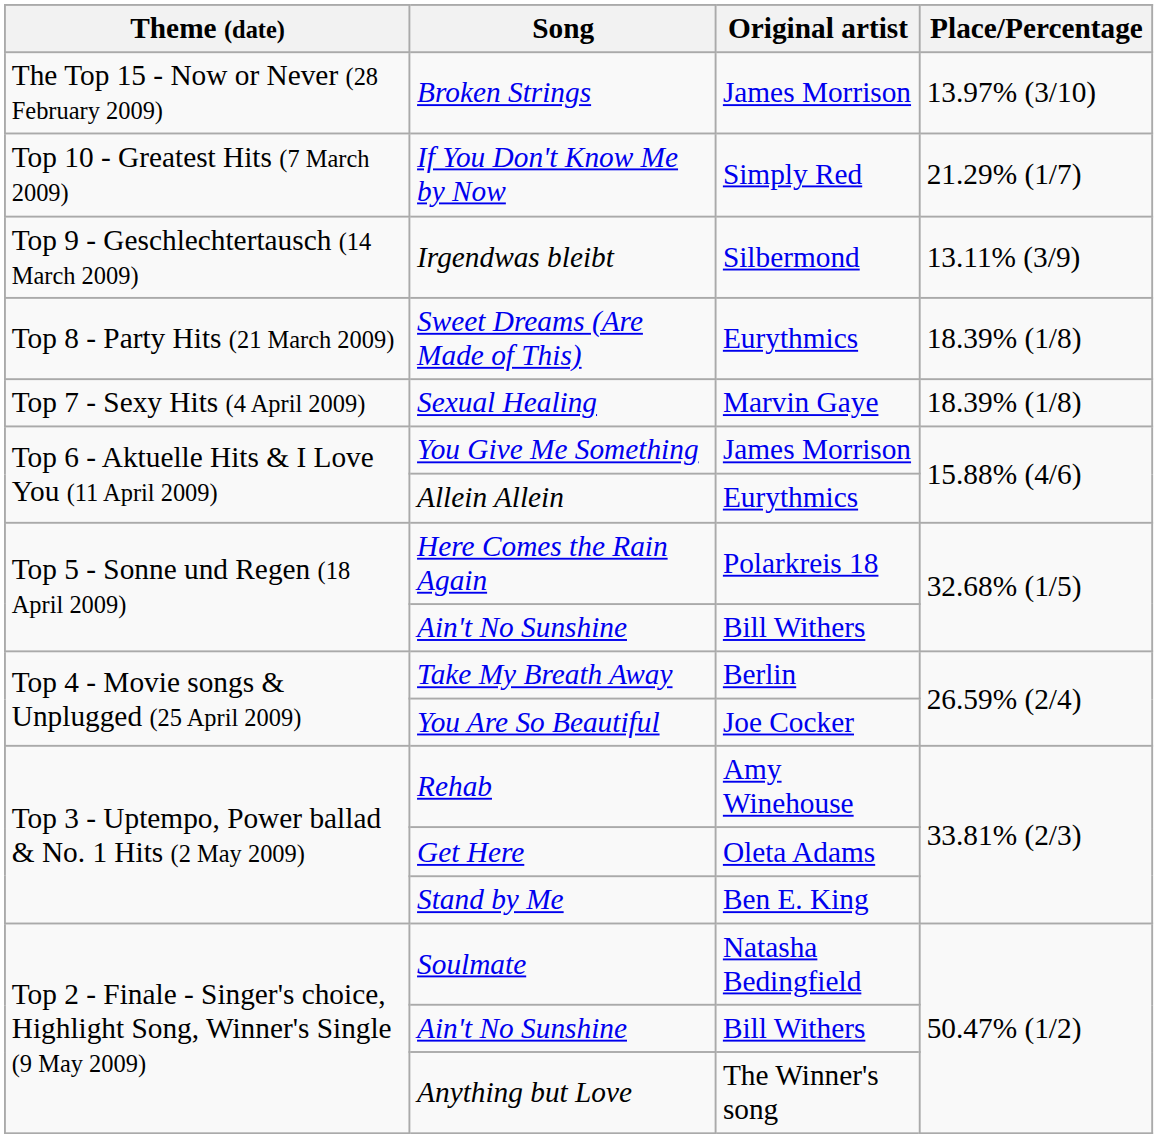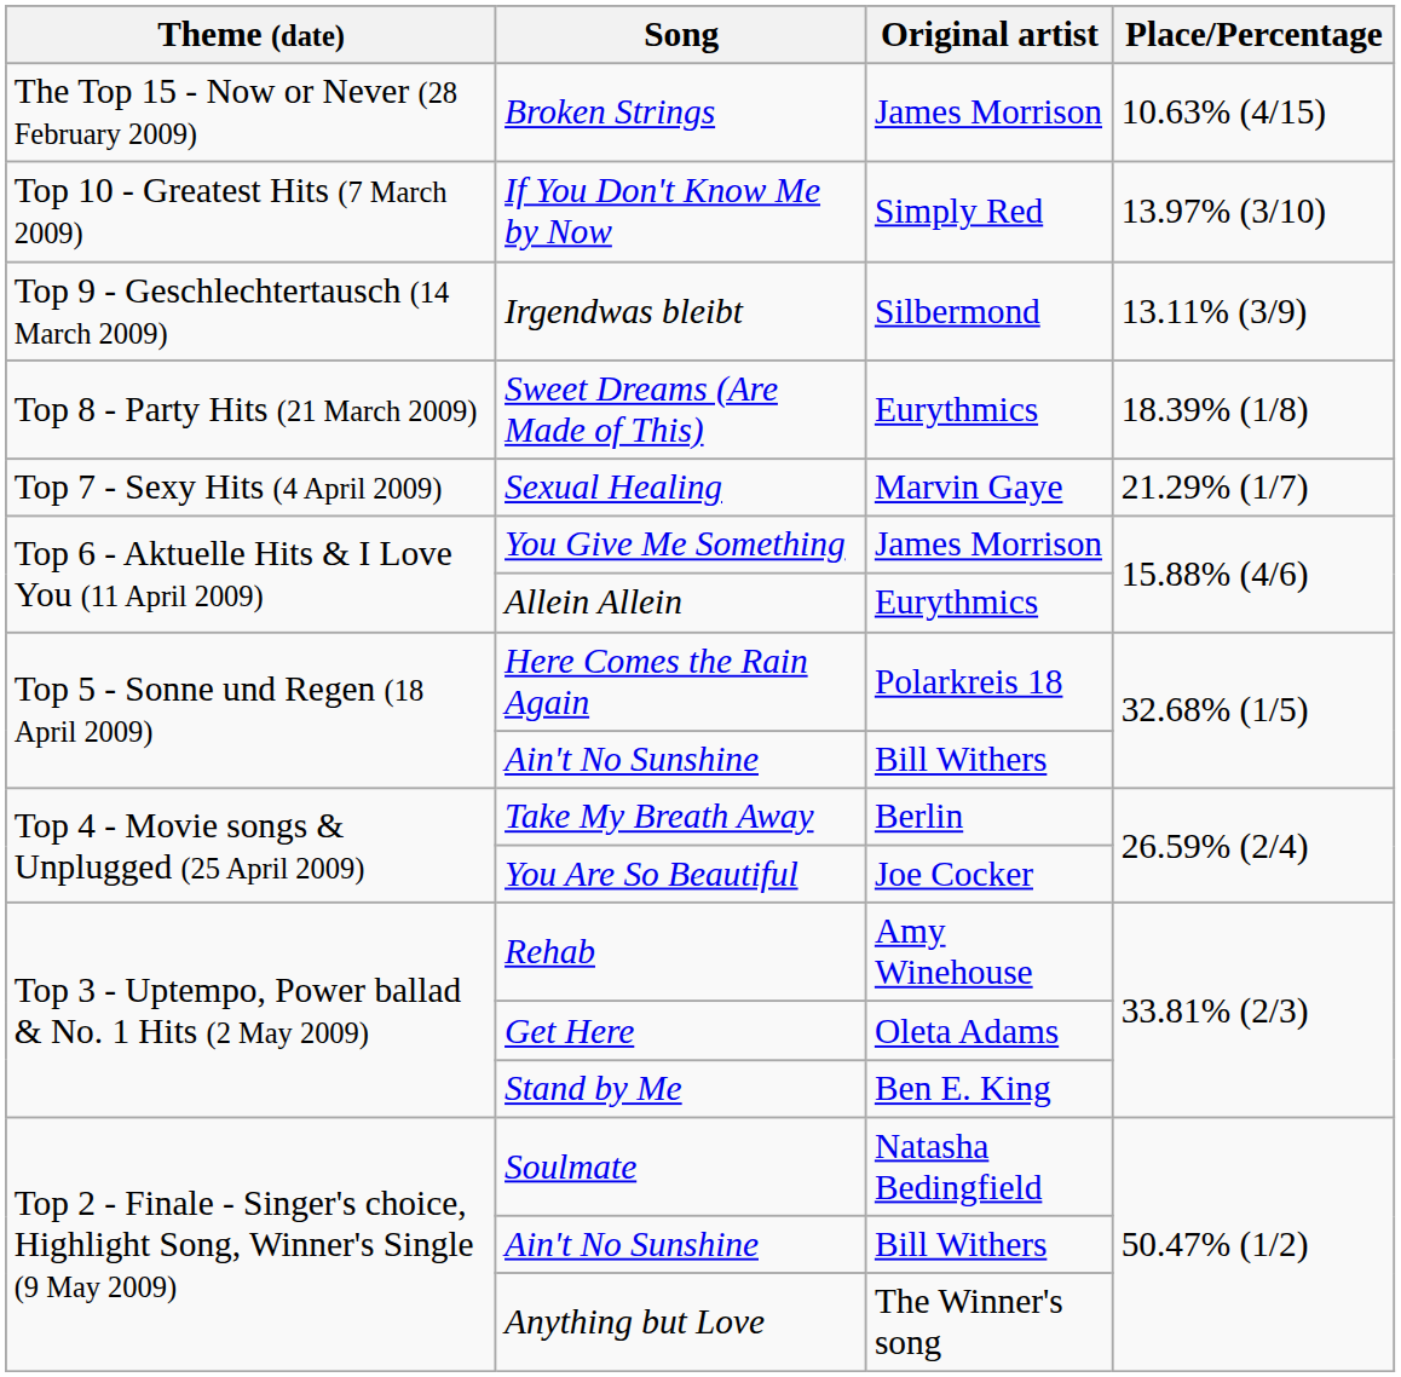 <table class="wikitable" style="font-size:97%;">
 <tr>
 <th style="width:300px;">Theme <small>(date)</small></th>
 <th style="width:250px;">Song</th>
 <th style="width:130px;">Original artist</th>
 <th style="width:120px;">Place/Percentage </th>
 </tr>
 <tr>
 <td>The Top 15 - Now or Never <small>(28 February 2009)</small></td>
 <td><em><a href='#'>Broken Strings</a></em></td>
 <td><a href='#'>James Morrison</a></td>
-<td>13.97% (3/10)</td>
+<td>10.63% (4/15)</td>
 </tr>
 <tr>
 <td>Top 10 - Greatest Hits <small>(7 March 2009)</small></td>
 <td><em><a href='#'>If You Don't Know Me by Now</a></em></td>
 <td><a href='#'>Simply Red</a></td>
-<td>21.29% (1/7)</td>
+<td>13.97% (3/10)</td>
 </tr>
 <tr>
 <td>Top 9 - Geschlechtertausch <small>(14 March 2009)</small></td>
 <td><em>Irgendwas bleibt</em></td>
 <td><a href='#'>Silbermond</a></td>
 <td>13.11% (3/9)</td>
 </tr>
 <tr>
 <td>Top 8 - Party Hits <small>(21 March 2009)</small></td>
 <td><em><a href='#'>Sweet Dreams (Are Made of This)</a></em></td>
 <td><a href='#'>Eurythmics</a></td>
 <td>18.39% (1/8)</td>
 </tr>
 <tr>
 <td>Top 7 - Sexy Hits <small>(4 April 2009)</small></td>
 <td><em><a href='#'>Sexual Healing</a></em></td>
 <td><a href='#'>Marvin Gaye</a></td>
-<td>18.39% (1/8)</td>
+<td>21.29% (1/7)</td>
 </tr>
 <tr>
 <td rowspan="2">Top 6 - Aktuelle Hits & I Love You <small>(11 April 2009)</small></td>
 <td><em><a href='#'>You Give Me Something</a></em></td>
 <td><a href='#'>James Morrison</a></td>
 <td rowspan="2">15.88% (4/6)</td>
 </tr>
 <tr>
 <td><em>Allein Allein</em></td>
 <td><a href='#'>Eurythmics</a></td>
 </tr>
 <tr>
 <td rowspan="2">Top 5 - Sonne und Regen <small>(18 April 2009)</small></td>
 <td><em><a href='#'>Here Comes the Rain Again</a></em></td>
 <td><a href='#'>Polarkreis 18</a></td>
 <td rowspan="2">32.68% (1/5)</td>
 </tr>
 <tr>
 <td><em><a href='#'>Ain't No Sunshine</a></em></td>
 <td><a href='#'>Bill Withers</a></td>
 </tr>
 <tr>
 <td rowspan="2">Top 4 - Movie songs & Unplugged <small>(25 April 2009)</small></td>
 <td><em><a href='#'>Take My Breath Away</a></em></td>
 <td><a href='#'>Berlin</a></td>
 <td rowspan="2">26.59% (2/4)</td>
 </tr>
 <tr>
 <td><em><a href='#'>You Are So Beautiful</a></em></td>
 <td><a href='#'>Joe Cocker</a></td>
 </tr>
 <tr>
 <td rowspan="3">Top 3 - Uptempo, Power ballad & No. 1 Hits <small>(2 May 2009)</small></td>
 <td><em><a href='#'>Rehab</a></em></td>
 <td><a href='#'>Amy Winehouse</a></td>
 <td rowspan="3">33.81% (2/3)</td>
 </tr>
 <tr>
 <td><em><a href='#'>Get Here</a></em></td>
 <td><a href='#'>Oleta Adams</a></td>
 </tr>
 <tr>
 <td><em><a href='#'>Stand by Me</a></em></td>
 <td><a href='#'>Ben E. King</a></td>
 </tr>
 <tr>
 <td rowspan="3">Top 2 - Finale - Singer's choice, Highlight Song, Winner's Single <small>(9 May 2009)</small></td>
 <td><em><a href='#'>Soulmate</a></em></td>
 <td><a href='#'>Natasha Bedingfield</a></td>
 <td rowspan="3">50.47% (1/2)</td>
 </tr>
 <tr>
 <td><em><a href='#'>Ain't No Sunshine</a></em></td>
 <td><a href='#'>Bill Withers</a></td>
 </tr>
 <tr>
 <td><em>Anything but Love</em></td>
 <td>The Winner's song</td>
 </tr>
 </table>
